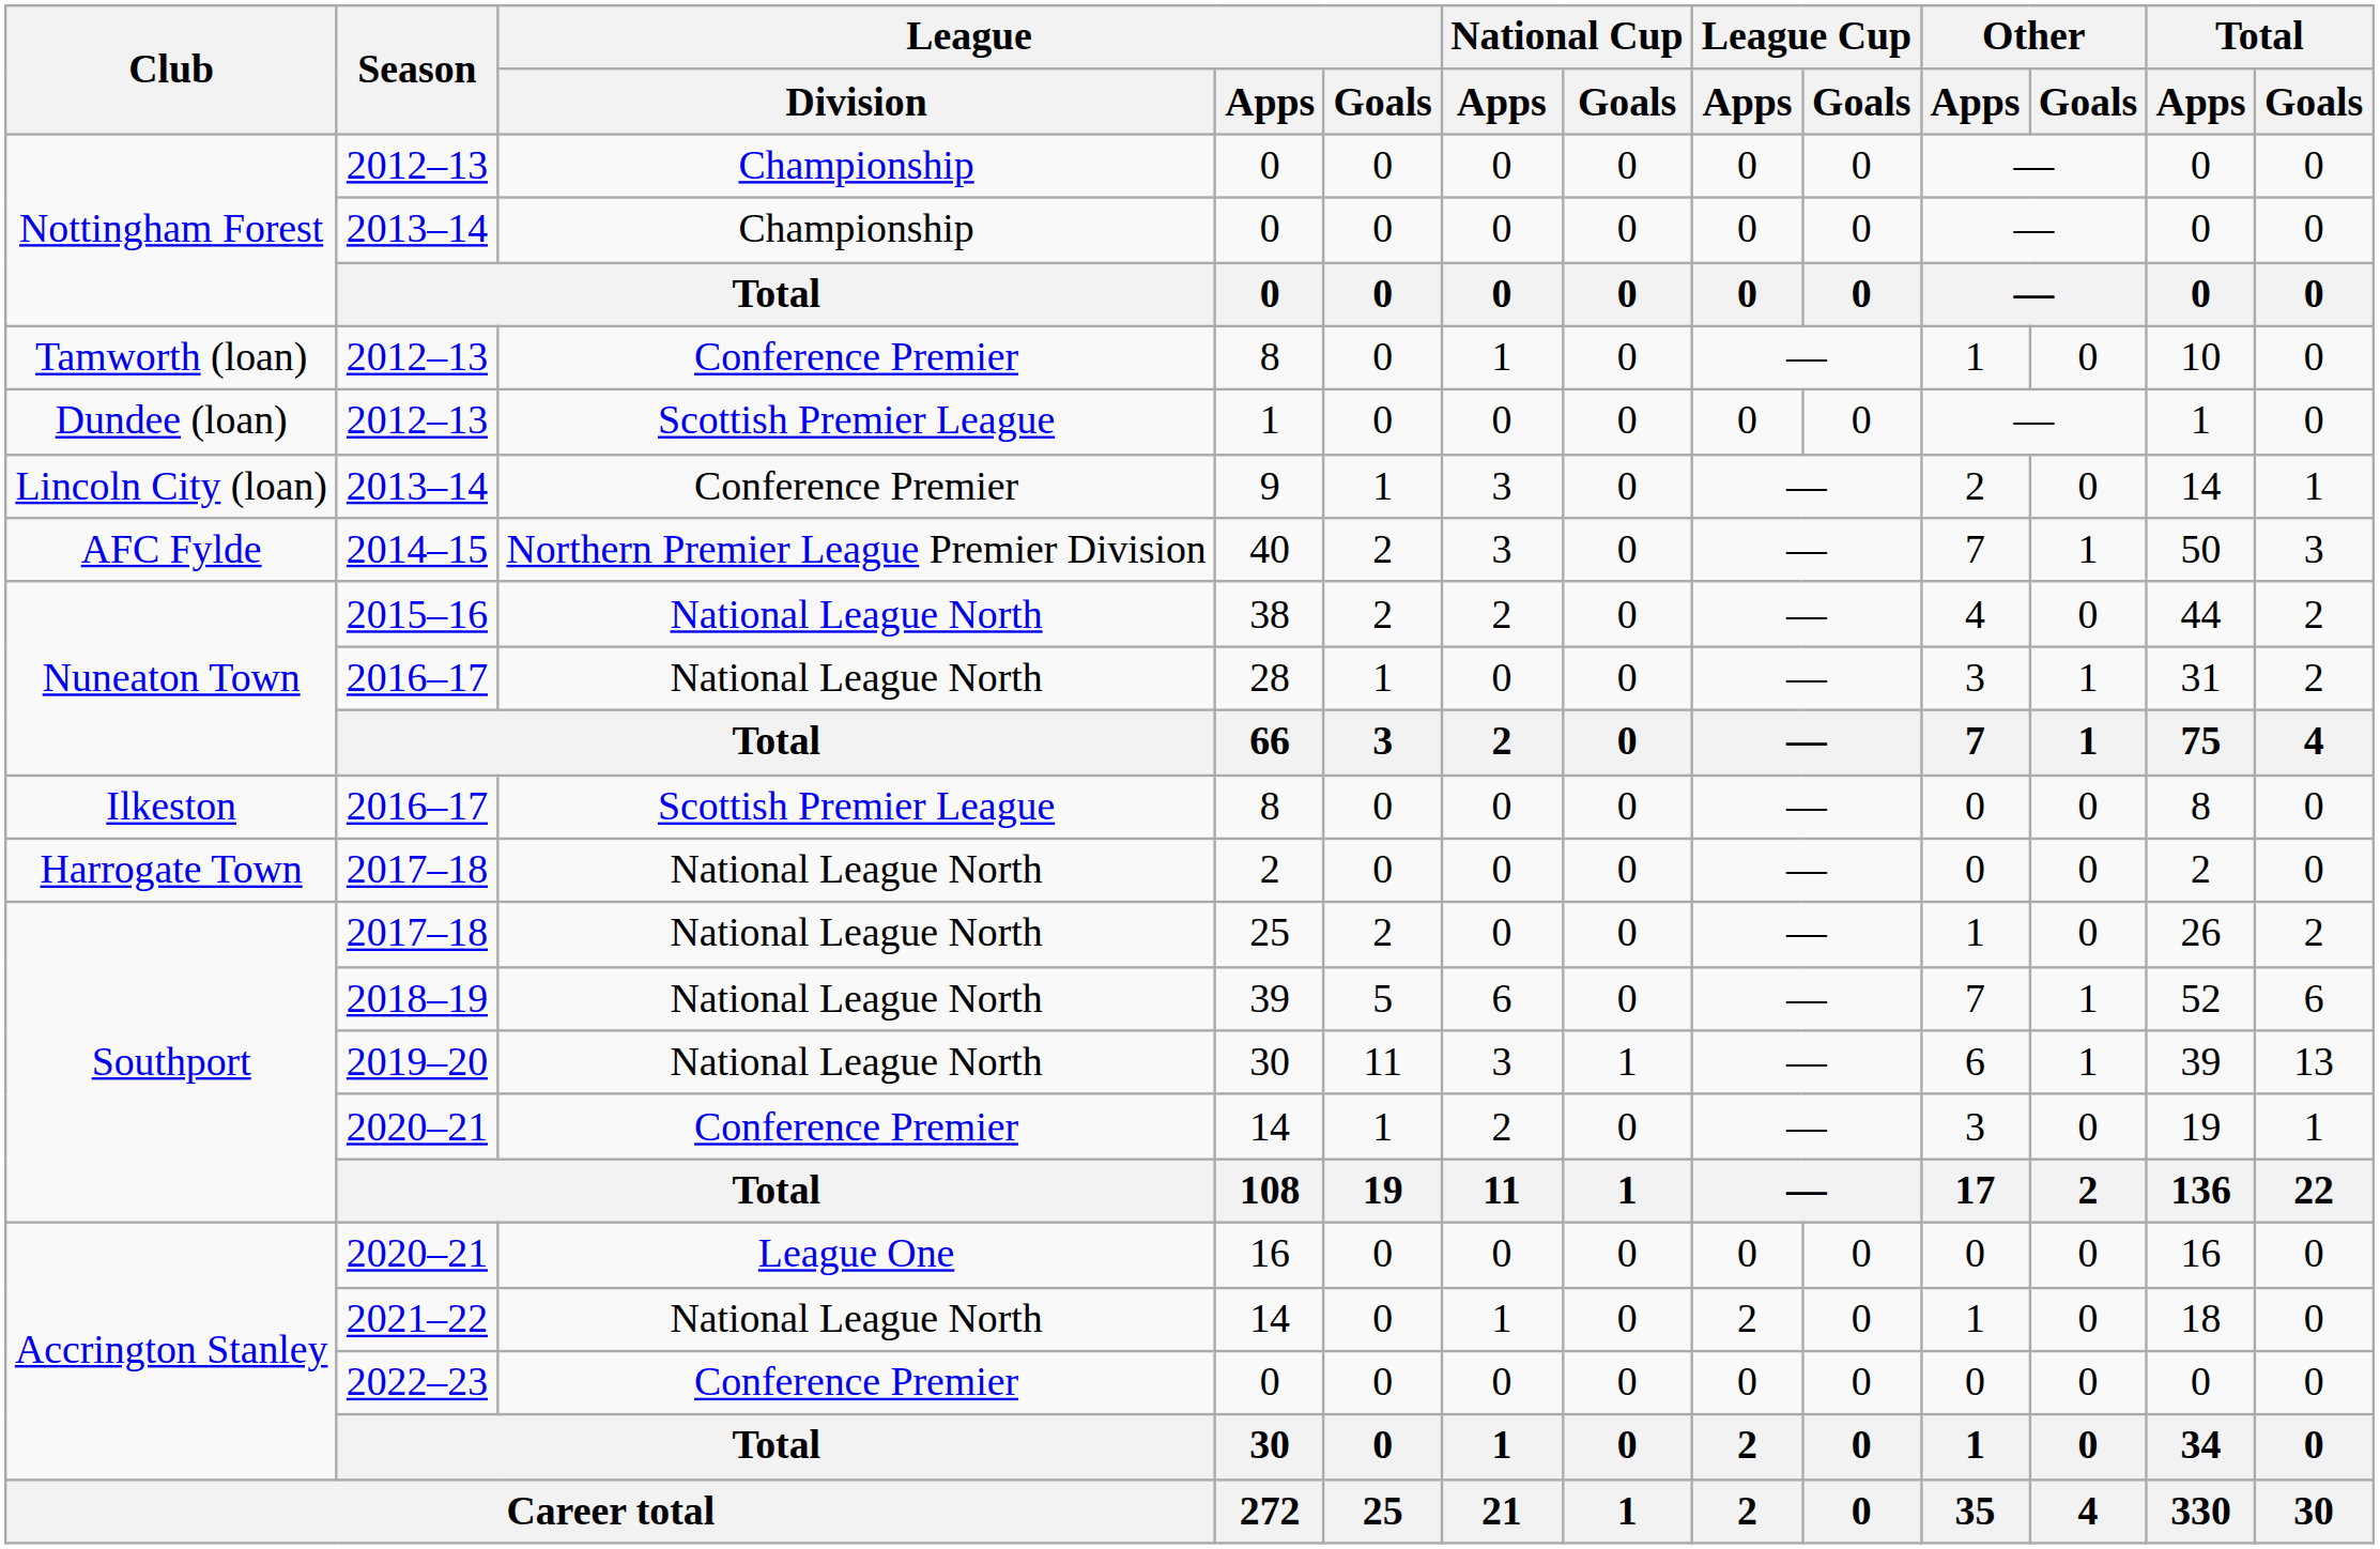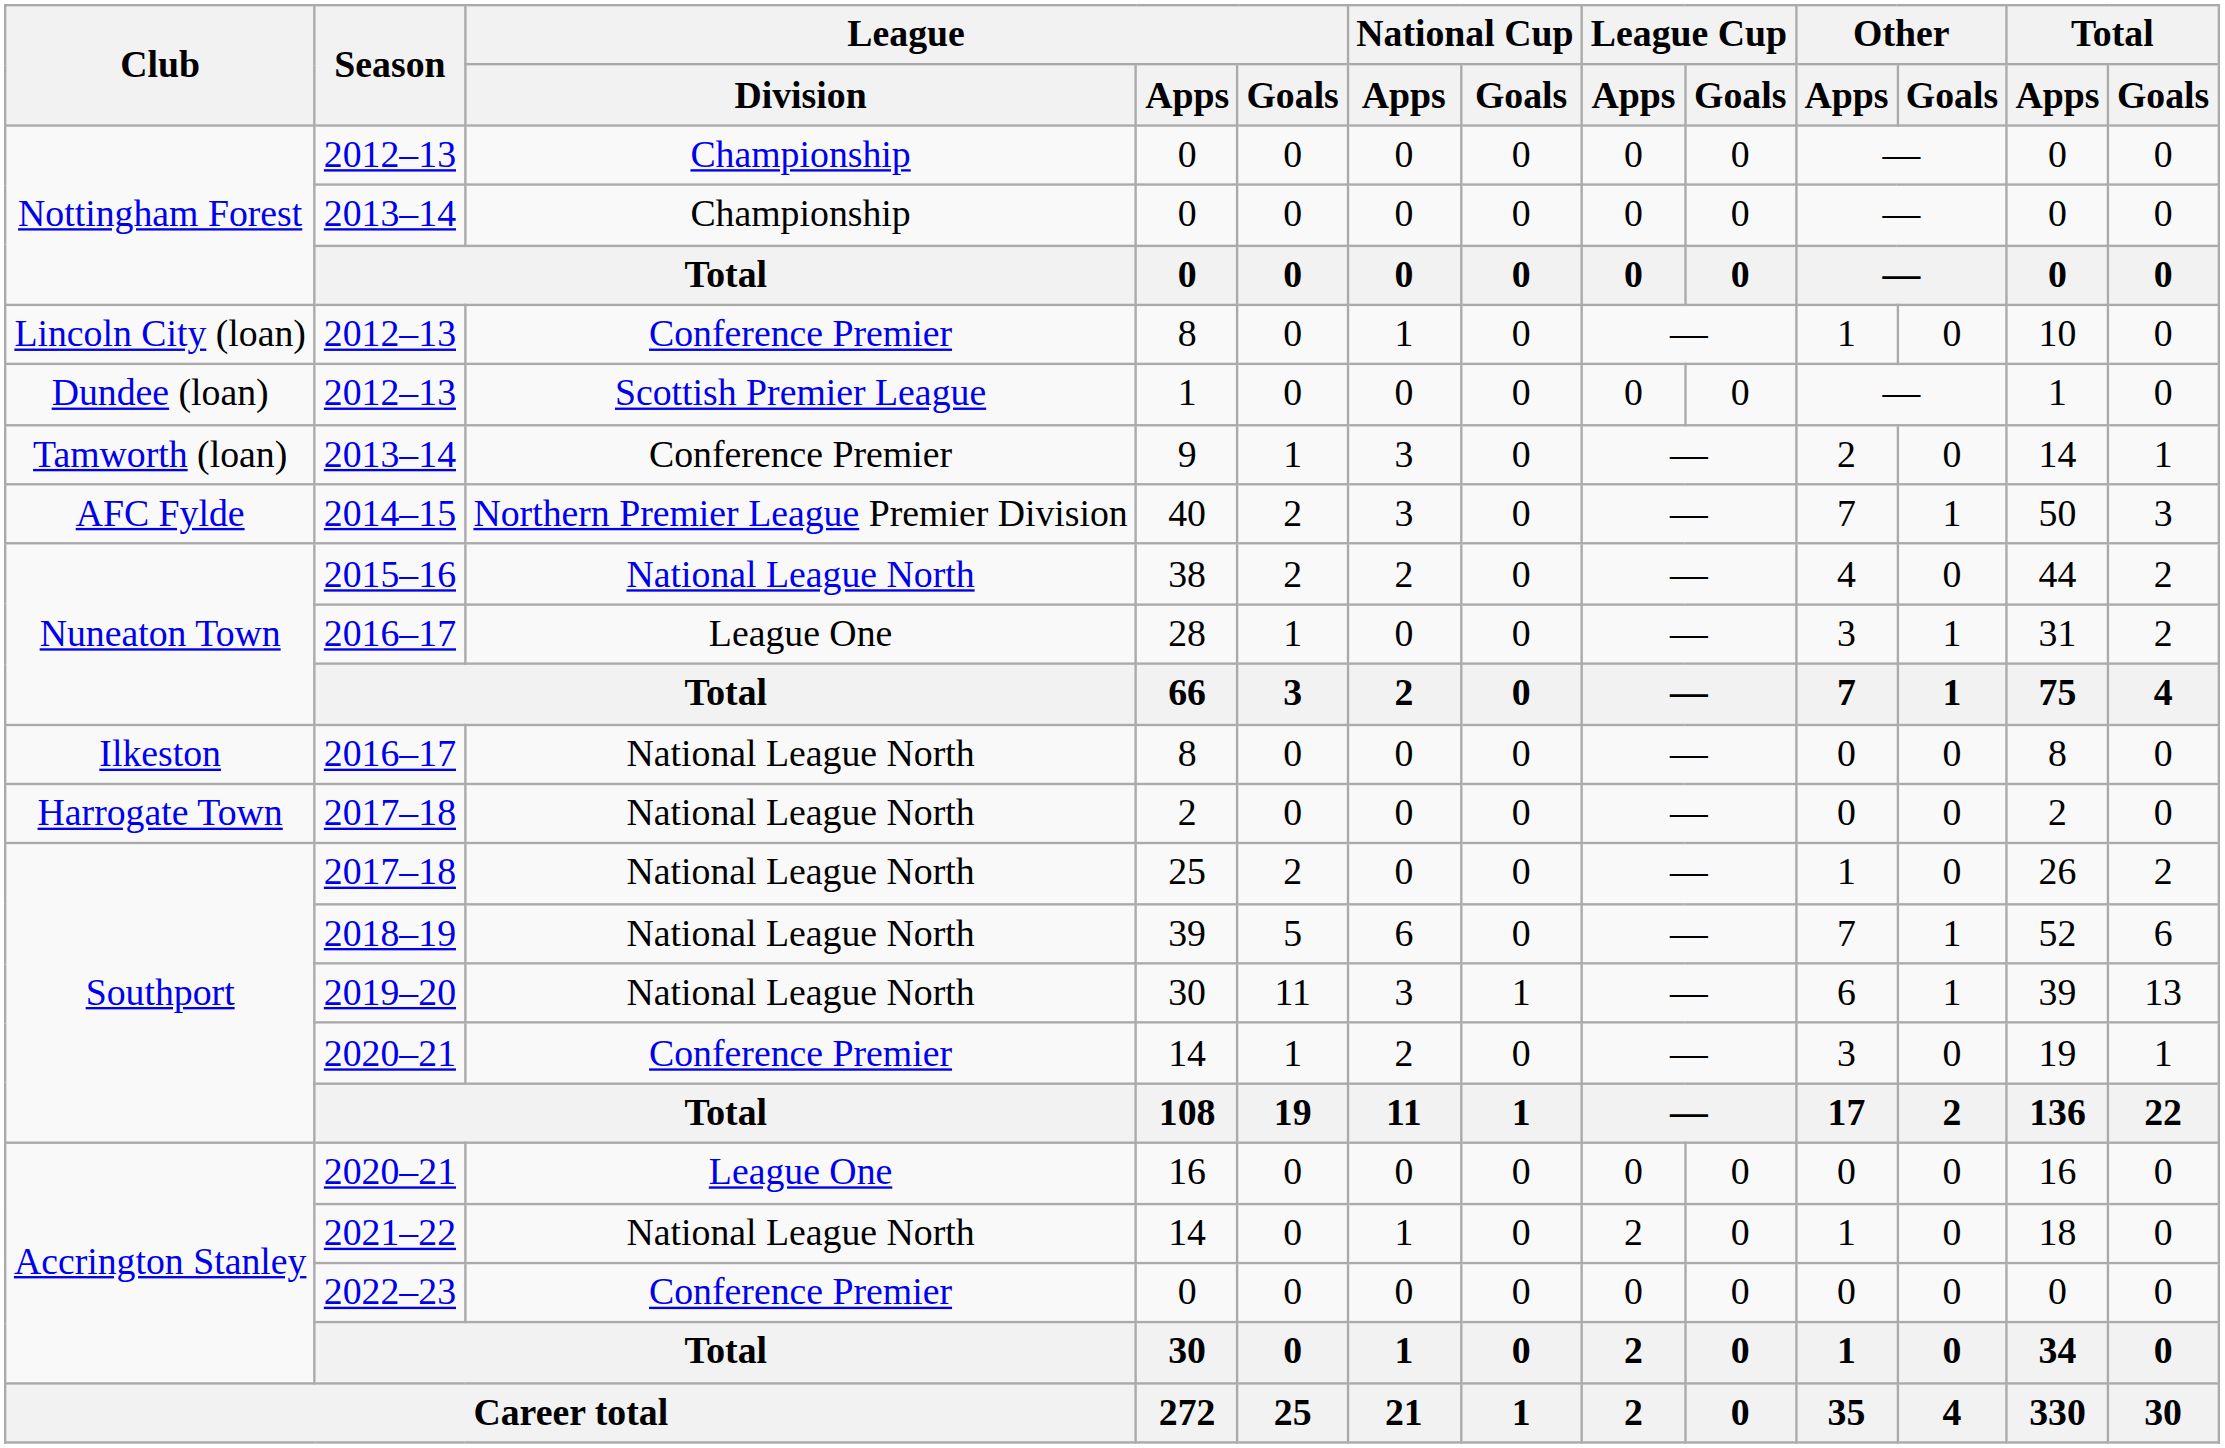 <table class="wikitable" style="text-align:center">
 <tr>
 <th rowspan="2">Club</th>
 <th rowspan="2">Season</th>
 <th colspan="3">League</th>
 <th colspan="2">National Cup</th>
 <th colspan="2">League Cup</th>
 <th colspan="2">Other</th>
 <th colspan="2">Total</th>
 </tr>
 <tr>
 <th>Division</th>
 <th>Apps</th>
 <th>Goals</th>
 <th>Apps</th>
 <th>Goals</th>
 <th>Apps</th>
 <th>Goals</th>
 <th>Apps</th>
 <th>Goals</th>
 <th>Apps</th>
 <th>Goals</th>
 </tr>
 <tr>
 <td rowspan="3"><a href='#'>Nottingham Forest</a></td>
 <td><a href='#'>2012–13</a></td>
 <td><a href='#'>Championship</a></td>
 <td>0</td>
 <td>0</td>
 <td>0</td>
 <td>0</td>
 <td>0</td>
 <td>0</td>
 <td colspan="2">—</td>
 <td>0</td>
 <td>0</td>
 </tr>
 <tr>
 <td><a href='#'>2013–14</a></td>
 <td>Championship</td>
 <td>0</td>
 <td>0</td>
 <td>0</td>
 <td>0</td>
 <td>0</td>
 <td>0</td>
 <td colspan="2">—</td>
 <td>0</td>
 <td>0</td>
 </tr>
 <tr>
 <th colspan="2">Total</th>
 <th>0</th>
 <th>0</th>
 <th>0</th>
 <th>0</th>
 <th>0</th>
 <th>0</th>
 <th colspan="2">—</th>
 <th>0</th>
 <th>0</th>
 </tr>
 <tr>
-<td><a href='#'>Tamworth</a> (loan)</td>
+<td><a href='#'>Lincoln City</a> (loan)</td>
 <td><a href='#'>2012–13</a></td>
 <td><a href='#'>Conference Premier</a></td>
 <td>8</td>
 <td>0</td>
 <td>1</td>
 <td>0</td>
 <td colspan="2">—</td>
 <td>1</td>
 <td>0</td>
 <td>10</td>
 <td>0</td>
 </tr>
 <tr>
 <td><a href='#'>Dundee</a> (loan)</td>
 <td><a href='#'>2012–13</a></td>
 <td><a href='#'>Scottish Premier League</a></td>
 <td>1</td>
 <td>0</td>
 <td>0</td>
 <td>0</td>
 <td>0</td>
 <td>0</td>
 <td colspan="2">—</td>
 <td>1</td>
 <td>0</td>
 </tr>
 <tr>
-<td><a href='#'>Lincoln City</a> (loan)</td>
+<td><a href='#'>Tamworth</a> (loan)</td>
 <td><a href='#'>2013–14</a></td>
 <td>Conference Premier</td>
 <td>9</td>
 <td>1</td>
 <td>3</td>
 <td>0</td>
 <td colspan="2">—</td>
 <td>2</td>
 <td>0</td>
 <td>14</td>
 <td>1</td>
 </tr>
 <tr>
 <td><a href='#'>AFC Fylde</a></td>
 <td><a href='#'>2014–15</a></td>
 <td><a href='#'>Northern Premier League</a> Premier Division</td>
 <td>40</td>
 <td>2</td>
 <td>3</td>
 <td>0</td>
 <td colspan="2">—</td>
 <td>7</td>
 <td>1</td>
 <td>50</td>
 <td>3</td>
 </tr>
 <tr>
 <td rowspan="3"><a href='#'>Nuneaton Town</a></td>
 <td><a href='#'>2015–16</a></td>
 <td><a href='#'>National League North</a></td>
 <td>38</td>
 <td>2</td>
 <td>2</td>
 <td>0</td>
 <td colspan="2">—</td>
 <td>4</td>
 <td>0</td>
 <td>44</td>
 <td>2</td>
 </tr>
 <tr>
 <td><a href='#'>2016–17</a></td>
-<td>National League North</td>
+<td>League One</td>
 <td>28</td>
 <td>1</td>
 <td>0</td>
 <td>0</td>
 <td colspan="2">—</td>
 <td>3</td>
 <td>1</td>
 <td>31</td>
 <td>2</td>
 </tr>
 <tr>
 <th colspan="2">Total</th>
 <th>66</th>
 <th>3</th>
 <th>2</th>
 <th>0</th>
 <th colspan="2">—</th>
 <th>7</th>
 <th>1</th>
 <th>75</th>
 <th>4</th>
 </tr>
 <tr>
 <td><a href='#'>Ilkeston</a></td>
 <td><a href='#'>2016–17</a></td>
-<td><a href='#'>Scottish Premier League</a></td>
+<td>National League North</td>
 <td>8</td>
 <td>0</td>
 <td>0</td>
 <td>0</td>
 <td colspan="2">—</td>
 <td>0</td>
 <td>0</td>
 <td>8</td>
 <td>0</td>
 </tr>
 <tr>
 <td><a href='#'>Harrogate Town</a></td>
 <td><a href='#'>2017–18</a></td>
 <td>National League North</td>
 <td>2</td>
 <td>0</td>
 <td>0</td>
 <td>0</td>
 <td colspan="2">—</td>
 <td>0</td>
 <td>0</td>
 <td>2</td>
 <td>0</td>
 </tr>
 <tr>
 <td rowspan="5"><a href='#'>Southport</a></td>
 <td><a href='#'>2017–18</a></td>
 <td>National League North</td>
 <td>25</td>
 <td>2</td>
 <td>0</td>
 <td>0</td>
 <td colspan="2">—</td>
 <td>1</td>
 <td>0</td>
 <td>26</td>
 <td>2</td>
 </tr>
 <tr>
 <td><a href='#'>2018–19</a></td>
 <td>National League North</td>
 <td>39</td>
 <td>5</td>
 <td>6</td>
 <td>0</td>
 <td colspan="2">—</td>
 <td>7</td>
 <td>1</td>
 <td>52</td>
 <td>6</td>
 </tr>
 <tr>
 <td><a href='#'>2019–20</a></td>
 <td>National League North</td>
 <td>30</td>
 <td>11</td>
 <td>3</td>
 <td>1</td>
 <td colspan="2">—</td>
 <td>6</td>
 <td>1</td>
 <td>39</td>
 <td>13</td>
 </tr>
 <tr>
 <td><a href='#'>2020–21</a></td>
 <td><a href='#'>Conference Premier</a></td>
 <td>14</td>
 <td>1</td>
 <td>2</td>
 <td>0</td>
 <td colspan="2">—</td>
 <td>3</td>
 <td>0</td>
 <td>19</td>
 <td>1</td>
 </tr>
 <tr>
 <th colspan="2">Total</th>
 <th>108</th>
 <th>19</th>
 <th>11</th>
 <th>1</th>
 <th colspan="2">—</th>
 <th>17</th>
 <th>2</th>
 <th>136</th>
 <th>22</th>
 </tr>
 <tr>
 <td rowspan="4"><a href='#'>Accrington Stanley</a></td>
 <td><a href='#'>2020–21</a></td>
 <td><a href='#'>League One</a></td>
 <td>16</td>
 <td>0</td>
 <td>0</td>
 <td>0</td>
 <td>0</td>
 <td>0</td>
 <td>0</td>
 <td>0</td>
 <td>16</td>
 <td>0</td>
 </tr>
 <tr>
 <td><a href='#'>2021–22</a></td>
 <td>National League North</td>
 <td>14</td>
 <td>0</td>
 <td>1</td>
 <td>0</td>
 <td>2</td>
 <td>0</td>
 <td>1</td>
 <td>0</td>
 <td>18</td>
 <td>0</td>
 </tr>
 <tr>
 <td><a href='#'>2022–23</a></td>
 <td><a href='#'>Conference Premier</a></td>
 <td>0</td>
 <td>0</td>
 <td>0</td>
 <td>0</td>
 <td>0</td>
 <td>0</td>
 <td>0</td>
 <td>0</td>
 <td>0</td>
 <td>0</td>
 </tr>
 <tr>
 <th colspan="2">Total</th>
 <th>30</th>
 <th>0</th>
 <th>1</th>
 <th>0</th>
 <th>2</th>
 <th>0</th>
 <th>1</th>
 <th>0</th>
 <th>34</th>
 <th>0</th>
 </tr>
 <tr>
 <th colspan="3">Career total</th>
 <th>272</th>
 <th>25</th>
 <th>21</th>
 <th>1</th>
 <th>2</th>
 <th>0</th>
 <th>35</th>
 <th>4</th>
 <th>330</th>
 <th>30</th>
 </tr>
 </table>
